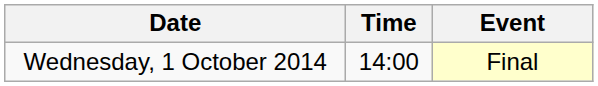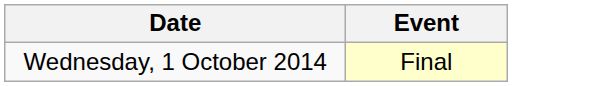 <table class = "wikitable" style="text-align:center;">
 <tr>
 <th width=220>Date</th>
-<th width=50>Time</th>
 <th width=100>Event</th>
 </tr>
 <tr>
 <td>Wednesday, 1 October 2014</td>
-<td>14:00</td>
 <td bgcolor=ffffcc>Final</td>
 </tr>
 </table>
